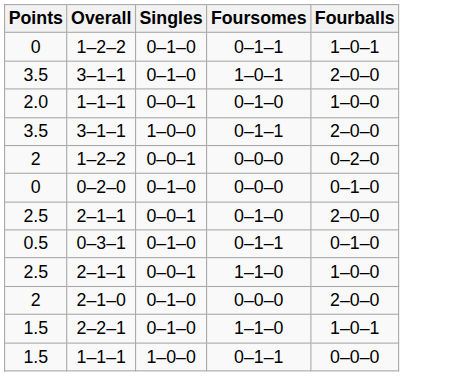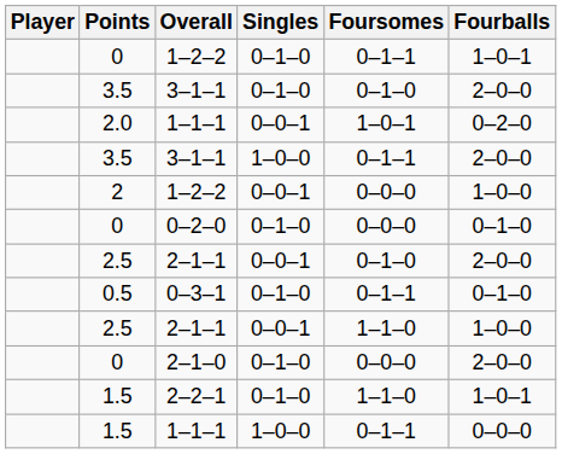 <table class="wikitable sortable" style="text-align:center">
 <tr>
+<th>Player</th>
 <th>Points</th>
 <th>Overall</th>
 <th>Singles</th>
 <th>Foursomes</th>
 <th>Fourballs</th>
 </tr>
 <tr>
+<td align=left></td>
 <td>0</td>
 <td>1–2–2</td>
 <td>0–1–0</td>
 <td>0–1–1</td>
 <td>1–0–1</td>
 </tr>
 <tr>
+<td align=left></td>
 <td>3.5</td>
 <td>3–1–1</td>
 <td>0–1–0</td>
-<td>1–0–1</td>
+<td>0–1–0</td>
 <td>2–0–0</td>
 </tr>
 <tr>
+<td align=left></td>
 <td>2.0</td>
 <td>1–1–1</td>
 <td>0–0–1</td>
-<td>0–1–0</td>
-<td>1–0–0</td>
+<td>1–0–1</td>
+<td>0–2–0</td>
 </tr>
 <tr>
+<td align=left></td>
 <td>3.5</td>
 <td>3–1–1</td>
 <td>1–0–0</td>
 <td>0–1–1</td>
 <td>2–0–0</td>
 </tr>
 <tr>
+<td align=left></td>
 <td>2</td>
 <td>1–2–2</td>
 <td>0–0–1</td>
 <td>0–0–0</td>
-<td>0–2–0</td>
+<td>1–0–0</td>
 </tr>
 <tr>
+<td align=left></td>
 <td>0</td>
 <td>0–2–0</td>
 <td>0–1–0</td>
 <td>0–0–0</td>
 <td>0–1–0</td>
 </tr>
 <tr>
+<td align=left></td>
 <td>2.5</td>
 <td>2–1–1</td>
 <td>0–0–1</td>
 <td>0–1–0</td>
 <td>2–0–0</td>
 </tr>
 <tr>
+<td align=left></td>
 <td>0.5</td>
 <td>0–3–1</td>
 <td>0–1–0</td>
 <td>0–1–1</td>
 <td>0–1–0</td>
 </tr>
 <tr>
+<td align=left></td>
 <td>2.5</td>
 <td>2–1–1</td>
 <td>0–0–1</td>
 <td>1–1–0</td>
 <td>1–0–0</td>
 </tr>
 <tr>
-<td>2</td>
+<td align=left></td>
+<td>0</td>
 <td>2–1–0</td>
 <td>0–1–0</td>
 <td>0–0–0</td>
 <td>2–0–0</td>
 </tr>
 <tr>
+<td align=left></td>
 <td>1.5</td>
 <td>2–2–1</td>
 <td>0–1–0</td>
 <td>1–1–0</td>
 <td>1–0–1</td>
 </tr>
 <tr>
+<td align=left></td>
 <td>1.5</td>
 <td>1–1–1</td>
 <td>1–0–0</td>
 <td>0–1–1</td>
 <td>0–0–0</td>
 </tr>
 </table>
